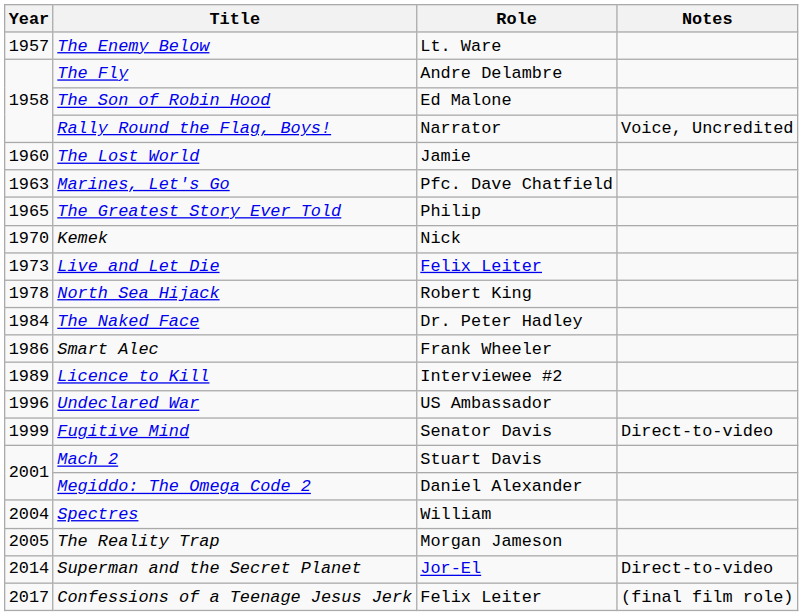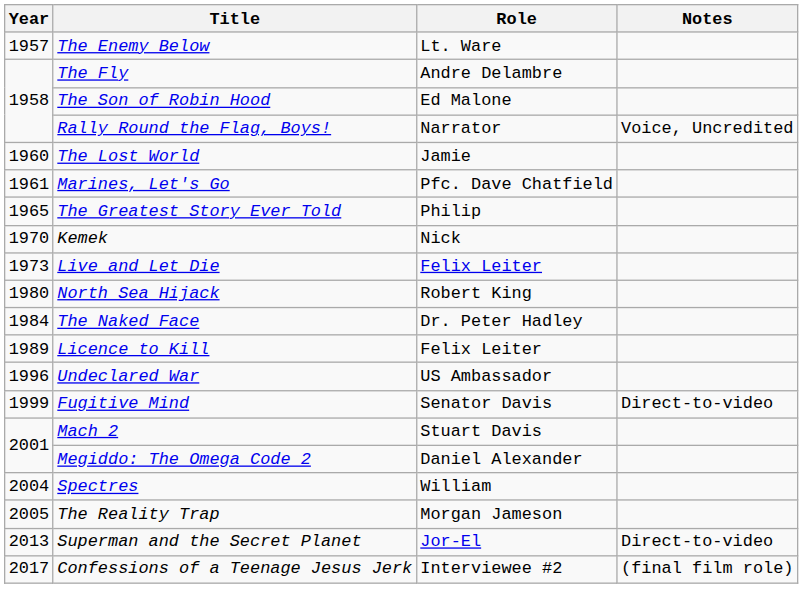 <table class="wikitable sortable">
 <tr>
 <th>Year</th>
 <th>Title</th>
 <th>Role</th>
 <th class="unsortable">Notes</th>
 </tr>
 <tr>
 <td>1957</td>
 <td><em><a href='#'>The Enemy Below</a></em></td>
 <td>Lt. Ware</td>
 <td></td>
 </tr>
 <tr>
 <td rowspan="3">1958</td>
 <td><em><a href='#'>The Fly</a></em></td>
 <td>Andre Delambre</td>
 <td></td>
 </tr>
 <tr>
 <td><em><a href='#'>The Son of Robin Hood</a></em></td>
 <td>Ed Malone</td>
 <td></td>
 </tr>
 <tr>
 <td><em><a href='#'>Rally Round the Flag, Boys!</a></em></td>
 <td>Narrator</td>
 <td>Voice, Uncredited</td>
 </tr>
 <tr>
 <td>1960</td>
 <td><em><a href='#'>The Lost World</a></em></td>
 <td>Jamie</td>
 <td></td>
 </tr>
 <tr>
-<td>1963</td>
+<td>1961</td>
 <td><em><a href='#'>Marines, Let's Go</a></em></td>
 <td>Pfc. Dave Chatfield</td>
 <td></td>
 </tr>
 <tr>
 <td>1965</td>
 <td><em><a href='#'>The Greatest Story Ever Told</a></em></td>
 <td>Philip</td>
 <td></td>
 </tr>
 <tr>
 <td>1970</td>
 <td><em>Kemek</em></td>
 <td>Nick</td>
 <td></td>
 </tr>
 <tr>
 <td>1973</td>
 <td><em><a href='#'>Live and Let Die</a></em></td>
 <td><a href='#'>Felix Leiter</a></td>
 <td></td>
 </tr>
 <tr>
-<td>1978</td>
+<td>1980</td>
 <td><em><a href='#'>North Sea Hijack</a></em></td>
 <td>Robert King</td>
 <td></td>
 </tr>
 <tr>
 <td>1984</td>
 <td><em><a href='#'>The Naked Face</a></em></td>
 <td>Dr. Peter Hadley</td>
 <td></td>
 </tr>
 <tr>
-<td>1986</td>
-<td><em>Smart Alec</em></td>
-<td>Frank Wheeler</td>
-<td></td>
-</tr>
-<tr>
 <td>1989</td>
 <td><em><a href='#'>Licence to Kill</a></em></td>
-<td>Interviewee #2</td>
+<td>Felix Leiter</td>
 <td></td>
 </tr>
 <tr>
 <td>1996</td>
 <td><em><a href='#'>Undeclared War</a></em></td>
 <td>US Ambassador</td>
 <td></td>
 </tr>
 <tr>
 <td>1999</td>
 <td><em><a href='#'>Fugitive Mind</a></em></td>
 <td>Senator Davis</td>
 <td>Direct-to-video</td>
 </tr>
 <tr>
 <td rowspan="2">2001</td>
 <td><em><a href='#'>Mach 2</a></em></td>
 <td>Stuart Davis</td>
 <td></td>
 </tr>
 <tr>
 <td><em><a href='#'>Megiddo: The Omega Code 2</a></em></td>
 <td>Daniel Alexander</td>
 <td></td>
 </tr>
 <tr>
 <td>2004</td>
 <td><em><a href='#'>Spectres</a></em></td>
 <td>William</td>
 <td></td>
 </tr>
 <tr>
 <td>2005</td>
 <td><em>The Reality Trap</em></td>
 <td>Morgan Jameson</td>
 <td></td>
 </tr>
 <tr>
-<td>2014</td>
+<td>2013</td>
 <td><em>Superman and the Secret Planet</em></td>
 <td><a href='#'>Jor-El</a></td>
 <td>Direct-to-video</td>
 </tr>
 <tr>
 <td>2017</td>
 <td><em>Confessions of a Teenage Jesus Jerk</em></td>
-<td>Felix Leiter</td>
+<td>Interviewee #2</td>
 <td>(final film role)</td>
 </tr>
 </table>
